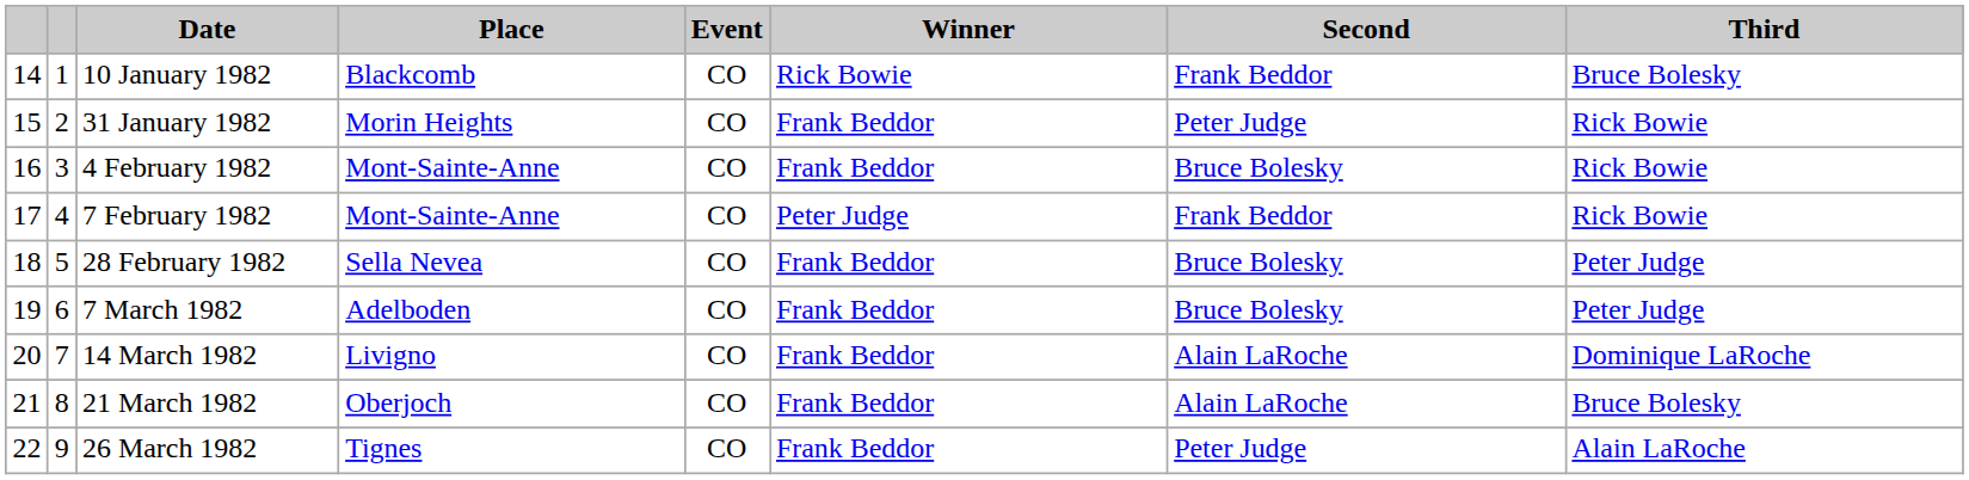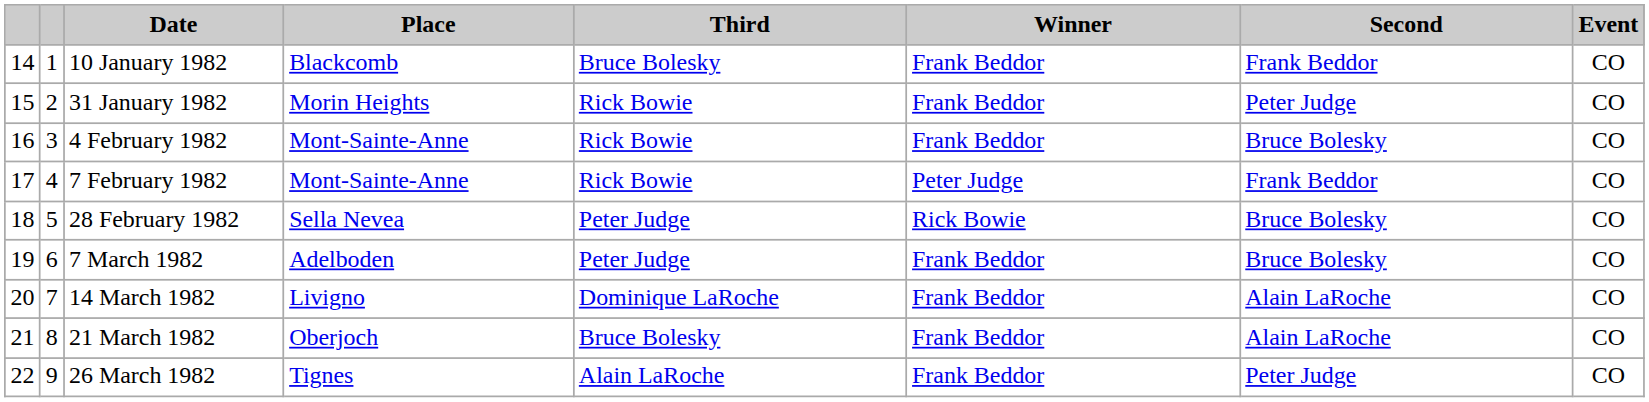 <table class="wikitable plainrowheaders" style="background:#fff; font-size:86%; line-height:16px; border:grey solid 1px; border-collapse:collapse;">
 <tr style="background:#ccc; text-align:center;">
 <th scope="col" style="background:#ccc; width=20 px;"></th>
 <th scope="col" style="background:#ccc; width=30 px;"></th>
 <th scope="col" style="background:#ccc; width:120px;">Date</th>
 <th scope="col" style="background:#ccc; width:160px;">Place</th>
-<th scope="col" style="background:#ccc; width:15px;">Event</th>
+<th scope="col" style="background:#ccc; width:185px;">Third</th>
 <th scope="col" style="background:#ccc; width:185px;">Winner</th>
 <th scope="col" style="background:#ccc; width:185px;">Second</th>
-<th scope="col" style="background:#ccc; width:185px;">Third</th>
+<th scope="col" style="background:#ccc; width:15px;">Event</th>
 </tr>
 <tr>
 <td align=center>14</td>
 <td align=center>1</td>
 <td>10 January 1982</td>
 <td> <a href='#'>Blackcomb</a></td>
+<td> <a href='#'>Bruce Bolesky</a></td>
+<td> <a href='#'>Frank Beddor</a></td>
+<td> <a href='#'>Frank Beddor</a></td>
 <td align=center>CO</td>
-<td> <a href='#'>Rick Bowie</a></td>
-<td> <a href='#'>Frank Beddor</a></td>
-<td> <a href='#'>Bruce Bolesky</a></td>
 </tr>
 <tr>
 <td align=center>15</td>
 <td align=center>2</td>
 <td>31 January 1982</td>
 <td> <a href='#'>Morin Heights</a></td>
-<td align=center>CO</td>
+<td> <a href='#'>Rick Bowie</a></td>
 <td> <a href='#'>Frank Beddor</a></td>
 <td> <a href='#'>Peter Judge</a></td>
-<td> <a href='#'>Rick Bowie</a></td>
+<td align=center>CO</td>
 </tr>
 <tr>
 <td align=center>16</td>
 <td align=center>3</td>
 <td>4 February 1982</td>
 <td> <a href='#'>Mont-Sainte-Anne</a></td>
-<td align=center>CO</td>
+<td> <a href='#'>Rick Bowie</a></td>
 <td> <a href='#'>Frank Beddor</a></td>
 <td> <a href='#'>Bruce Bolesky</a></td>
-<td> <a href='#'>Rick Bowie</a></td>
+<td align=center>CO</td>
 </tr>
 <tr>
 <td align=center>17</td>
 <td align=center>4</td>
 <td>7 February 1982</td>
 <td> <a href='#'>Mont-Sainte-Anne</a></td>
-<td align=center>CO</td>
+<td> <a href='#'>Rick Bowie</a></td>
 <td> <a href='#'>Peter Judge</a></td>
 <td> <a href='#'>Frank Beddor</a></td>
-<td> <a href='#'>Rick Bowie</a></td>
+<td align=center>CO</td>
 </tr>
 <tr>
 <td align=center>18</td>
 <td align=center>5</td>
 <td>28 February 1982</td>
 <td> <a href='#'>Sella Nevea</a></td>
+<td> <a href='#'>Peter Judge</a></td>
+<td> <a href='#'>Rick Bowie</a></td>
+<td> <a href='#'>Bruce Bolesky</a></td>
 <td align=center>CO</td>
-<td> <a href='#'>Frank Beddor</a></td>
-<td> <a href='#'>Bruce Bolesky</a></td>
-<td> <a href='#'>Peter Judge</a></td>
 </tr>
 <tr>
 <td align=center>19</td>
 <td align=center>6</td>
 <td>7 March 1982</td>
 <td> <a href='#'>Adelboden</a></td>
-<td align=center>CO</td>
+<td> <a href='#'>Peter Judge</a></td>
 <td> <a href='#'>Frank Beddor</a></td>
 <td> <a href='#'>Bruce Bolesky</a></td>
-<td> <a href='#'>Peter Judge</a></td>
+<td align=center>CO</td>
 </tr>
 <tr>
 <td align=center>20</td>
 <td align=center>7</td>
 <td>14 March 1982</td>
 <td> <a href='#'>Livigno</a></td>
-<td align=center>CO</td>
+<td> <a href='#'>Dominique LaRoche</a></td>
 <td> <a href='#'>Frank Beddor</a></td>
 <td> <a href='#'>Alain LaRoche</a></td>
-<td> <a href='#'>Dominique LaRoche</a></td>
+<td align=center>CO</td>
 </tr>
 <tr>
 <td align=center>21</td>
 <td align=center>8</td>
 <td>21 March 1982</td>
 <td> <a href='#'>Oberjoch</a></td>
-<td align=center>CO</td>
+<td> <a href='#'>Bruce Bolesky</a></td>
 <td> <a href='#'>Frank Beddor</a></td>
 <td> <a href='#'>Alain LaRoche</a></td>
-<td> <a href='#'>Bruce Bolesky</a></td>
+<td align=center>CO</td>
 </tr>
 <tr>
 <td align=center>22</td>
 <td align=center>9</td>
 <td>26 March 1982</td>
 <td> <a href='#'>Tignes</a></td>
-<td align=center>CO</td>
+<td> <a href='#'>Alain LaRoche</a></td>
 <td> <a href='#'>Frank Beddor</a></td>
 <td> <a href='#'>Peter Judge</a></td>
-<td> <a href='#'>Alain LaRoche</a></td>
+<td align=center>CO</td>
 </tr>
 </table>
